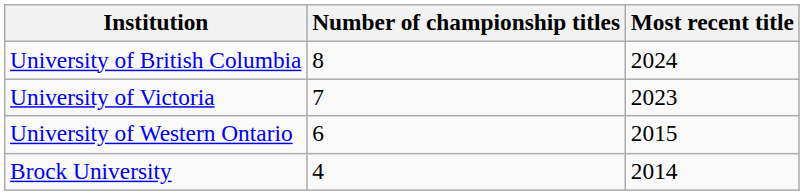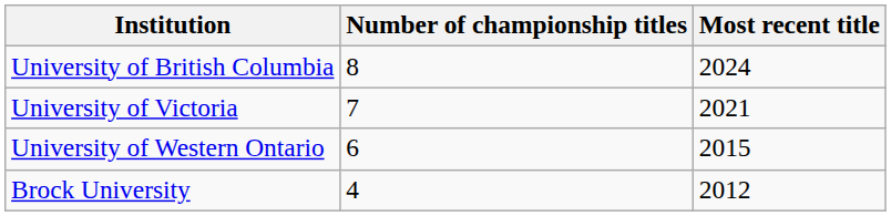 <table class="wikitable">
 <tr>
 <th>Institution</th>
 <th>Number of championship titles</th>
 <th>Most recent title</th>
 </tr>
 <tr>
 <td><a href='#'>University of British Columbia</a></td>
 <td>8</td>
 <td>2024</td>
 </tr>
 <tr>
 <td><a href='#'>University of Victoria</a></td>
 <td>7</td>
-<td>2023</td>
+<td>2021</td>
 </tr>
 <tr>
 <td><a href='#'>University of Western Ontario</a></td>
 <td>6</td>
 <td>2015</td>
 </tr>
 <tr>
 <td><a href='#'>Brock University</a></td>
 <td>4</td>
-<td>2014</td>
+<td>2012</td>
 </tr>
 </table>
